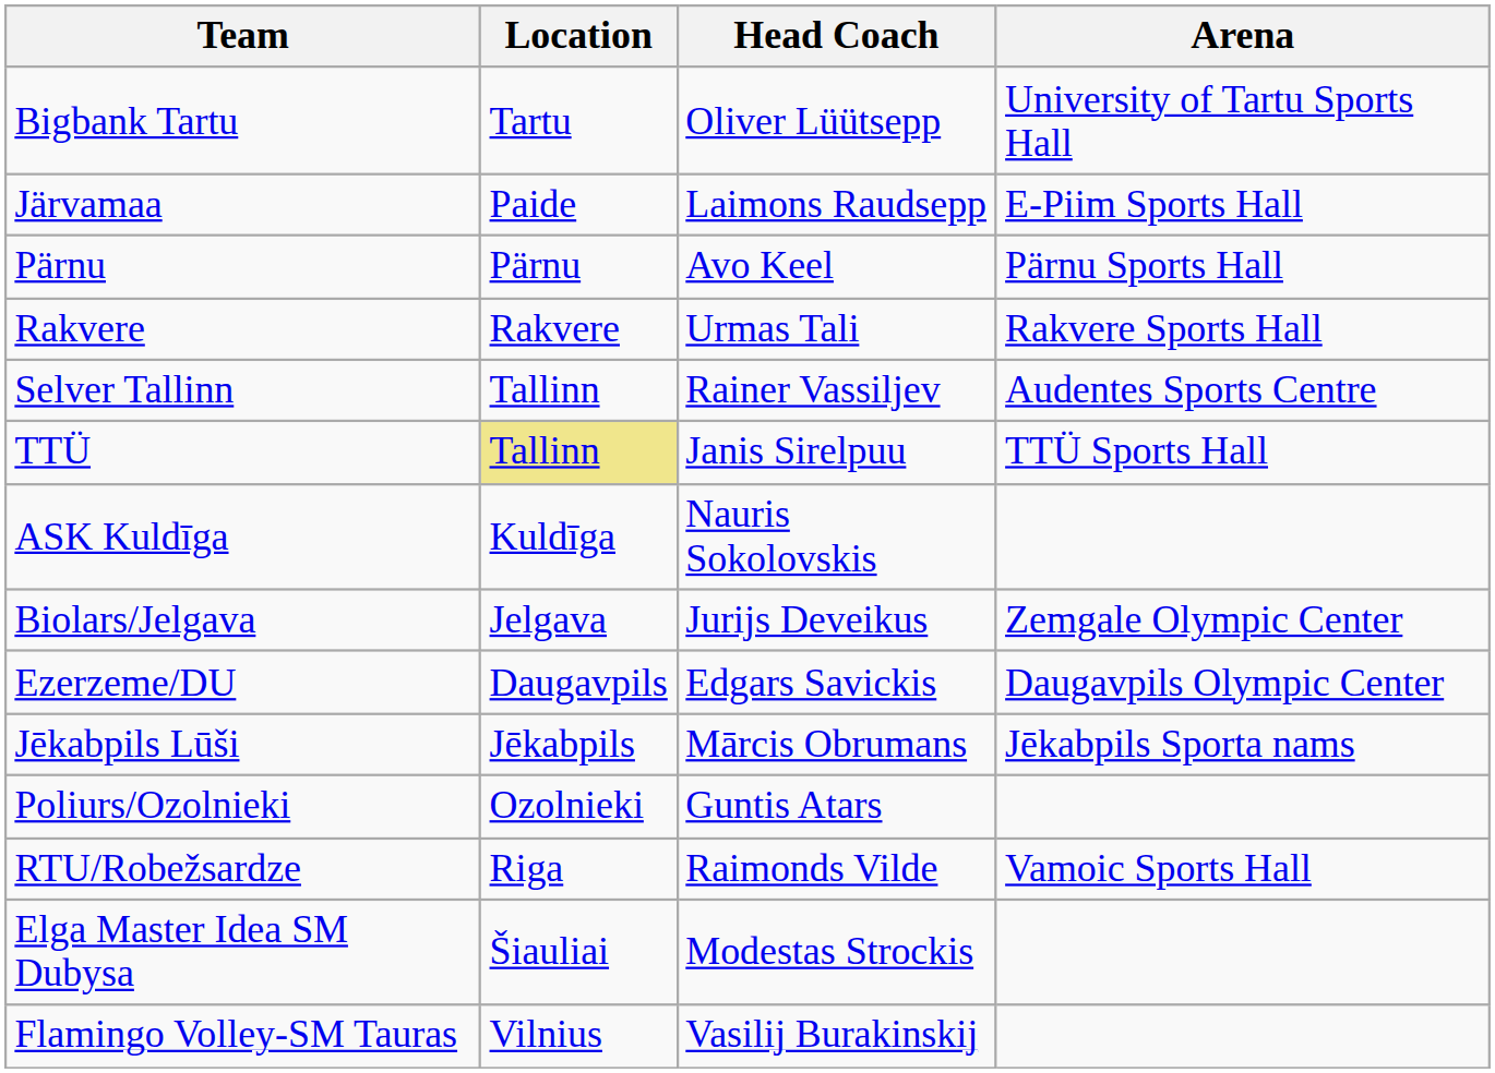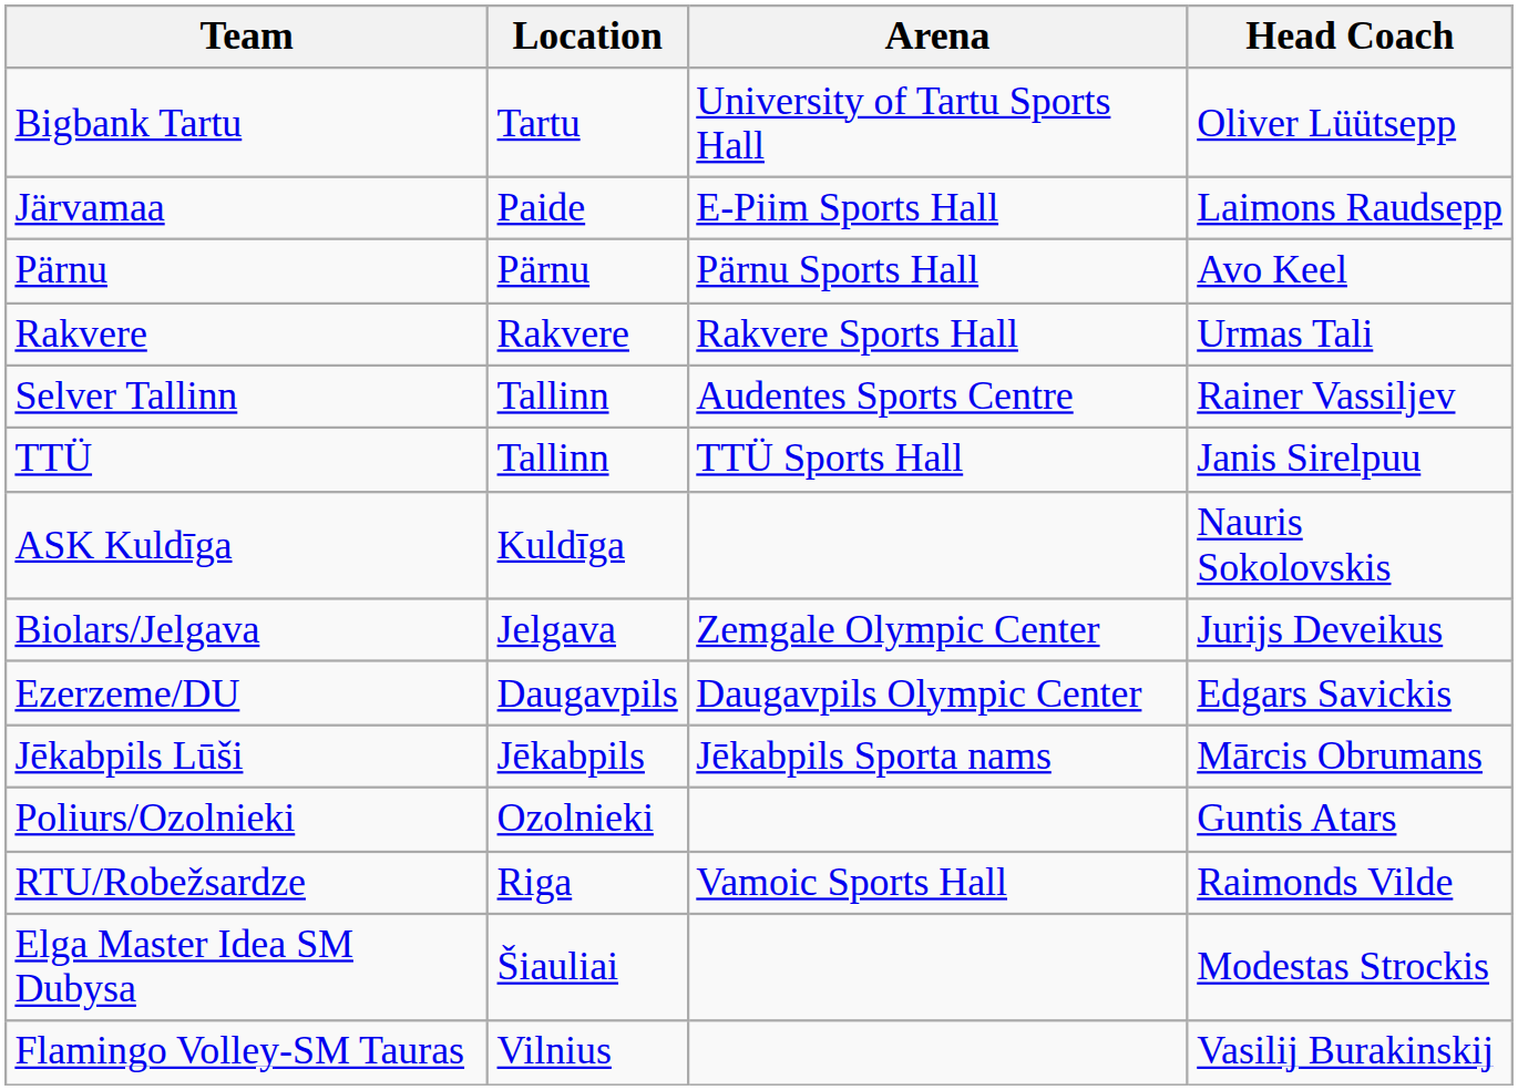 <table class="wikitable sortable">
 <tr>
 <th>Team</th>
 <th>Location</th>
+<th>Arena</th>
 <th>Head Coach</th>
-<th>Arena</th>
 </tr>
 <tr>
 <td> <a href='#'>Bigbank Tartu</a></td>
 <td><a href='#'>Tartu</a></td>
+<td><a href='#'>University of Tartu Sports Hall</a></td>
 <td> <a href='#'>Oliver Lüütsepp</a></td>
-<td><a href='#'>University of Tartu Sports Hall</a></td>
 </tr>
 <tr>
 <td> <a href='#'>Järvamaa</a></td>
 <td><a href='#'>Paide</a></td>
+<td><a href='#'>E-Piim Sports Hall</a></td>
 <td> <a href='#'>Laimons Raudsepp</a></td>
-<td><a href='#'>E-Piim Sports Hall</a></td>
 </tr>
 <tr>
 <td> <a href='#'>Pärnu</a></td>
 <td><a href='#'>Pärnu</a></td>
+<td><a href='#'>Pärnu Sports Hall</a></td>
 <td> <a href='#'>Avo Keel</a></td>
-<td><a href='#'>Pärnu Sports Hall</a></td>
 </tr>
 <tr>
 <td> <a href='#'>Rakvere</a></td>
 <td><a href='#'>Rakvere</a></td>
+<td><a href='#'>Rakvere Sports Hall</a></td>
 <td> <a href='#'>Urmas Tali</a></td>
-<td><a href='#'>Rakvere Sports Hall</a></td>
 </tr>
 <tr>
 <td> <a href='#'>Selver Tallinn</a></td>
 <td><a href='#'>Tallinn</a></td>
+<td><a href='#'>Audentes Sports Centre</a></td>
 <td> <a href='#'>Rainer Vassiljev</a></td>
-<td><a href='#'>Audentes Sports Centre</a></td>
 </tr>
 <tr>
 <td> <a href='#'>TTÜ</a></td>
-<td style="background: khaki;"><a href='#'>Tallinn</a></td>
+<td><a href='#'>Tallinn</a></td>
+<td><a href='#'>TTÜ Sports Hall</a></td>
 <td> <a href='#'>Janis Sirelpuu</a></td>
-<td><a href='#'>TTÜ Sports Hall</a></td>
 </tr>
 <tr>
 <td> <a href='#'>ASK Kuldīga</a></td>
 <td><a href='#'>Kuldīga</a></td>
+<td></td>
 <td> <a href='#'>Nauris Sokolovskis</a></td>
-<td></td>
 </tr>
 <tr>
 <td> <a href='#'>Biolars/Jelgava</a></td>
 <td><a href='#'>Jelgava</a></td>
+<td><a href='#'>Zemgale Olympic Center</a></td>
 <td> <a href='#'>Jurijs Deveikus</a></td>
-<td><a href='#'>Zemgale Olympic Center</a></td>
 </tr>
 <tr>
 <td> <a href='#'>Ezerzeme/DU</a></td>
 <td><a href='#'>Daugavpils</a></td>
+<td><a href='#'>Daugavpils Olympic Center</a></td>
 <td> <a href='#'>Edgars Savickis</a></td>
-<td><a href='#'>Daugavpils Olympic Center</a></td>
 </tr>
 <tr>
 <td> <a href='#'>Jēkabpils Lūši</a></td>
 <td><a href='#'>Jēkabpils</a></td>
+<td><a href='#'>Jēkabpils Sporta nams</a></td>
 <td> <a href='#'>Mārcis Obrumans</a></td>
-<td><a href='#'>Jēkabpils Sporta nams</a></td>
 </tr>
 <tr>
 <td> <a href='#'>Poliurs/Ozolnieki</a></td>
 <td><a href='#'>Ozolnieki</a></td>
+<td></td>
 <td> <a href='#'>Guntis Atars</a></td>
-<td></td>
 </tr>
 <tr>
 <td> <a href='#'>RTU/Robežsardze</a></td>
 <td><a href='#'>Riga</a></td>
+<td><a href='#'>Vamoic Sports Hall</a></td>
 <td> <a href='#'>Raimonds Vilde</a></td>
-<td><a href='#'>Vamoic Sports Hall</a></td>
 </tr>
 <tr>
 <td> <a href='#'>Elga Master Idea SM Dubysa</a></td>
 <td><a href='#'>Šiauliai</a></td>
+<td></td>
 <td> <a href='#'>Modestas Strockis</a></td>
-<td></td>
 </tr>
 <tr>
 <td> <a href='#'>Flamingo Volley-SM Tauras</a></td>
 <td><a href='#'>Vilnius</a></td>
+<td></td>
 <td> <a href='#'>Vasilij Burakinskij</a></td>
-<td></td>
 </tr>
 </table>
